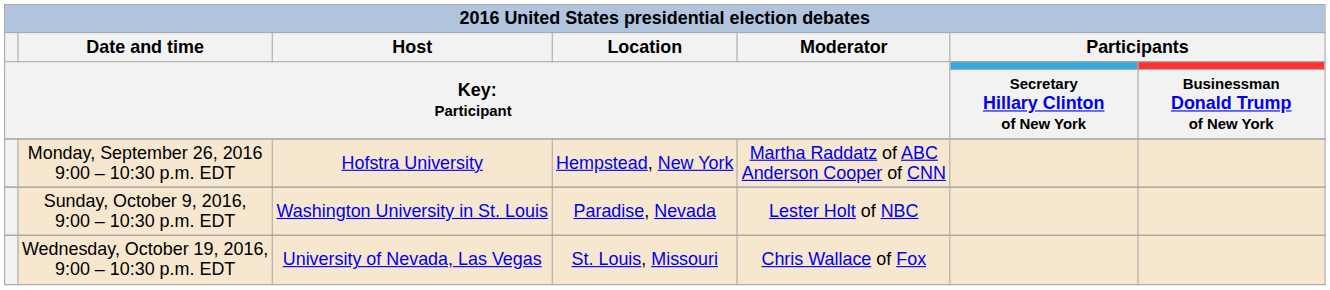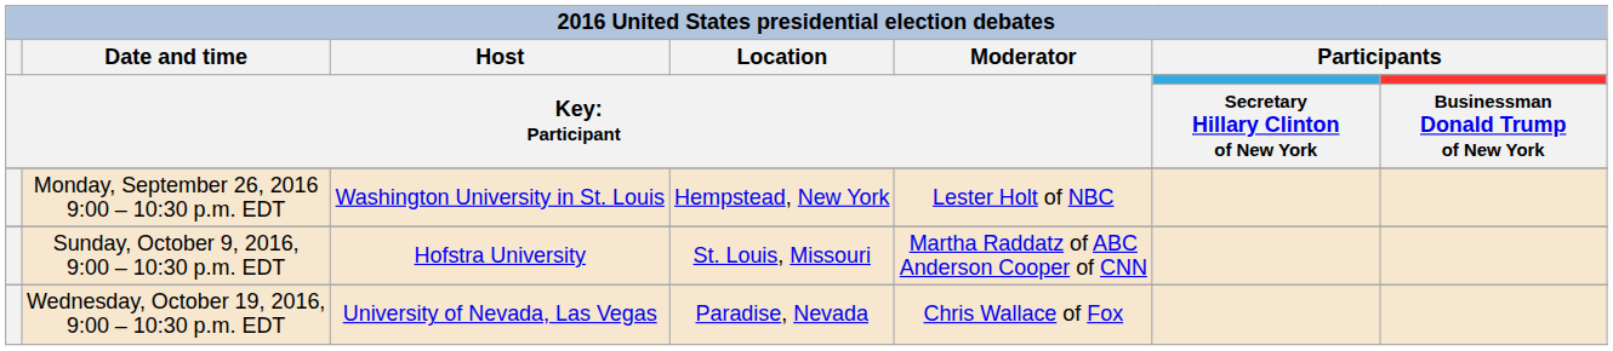 <table class="wikitable">
 <tr>
 <th style="background:#B0C4DE" colspan="16">2016 United States presidential election debates</th>
 </tr>
 <tr>
 <th style="white-space:nowrap;"> </th>
 <th>Date and time</th>
 <th>Host</th>
 <th>Location</th>
 <th>Moderator</th>
 <th scope="col" colspan="10">Participants</th>
 </tr>
 <tr>
 <th colspan="5" rowspan="2">Key:<br> <small>Participant  </small></th>
 <th scope="col" style="width:10em; background: #34AAE0;"><small><a href='#'></a></small></th>
 <th scope="col" style="width:10em; background: #FF3333;"><small><a href='#'></a></small></th>
 </tr>
 <tr>
 <th><small>Secretary</small><br><a href='#'>Hillary Clinton</a><br><small>of New York</small></th>
 <th><small>Businessman</small><br><a href='#'>Donald Trump</a><br><small>of New York</small></th>
 </tr>
 <tr>
 </tr>
 <tr bgcolor="#F7E7CE">
 <th></th>
 <td style="white-space:nowrap; text-align:center;">Monday, September 26, 2016<br>9:00 – 10:30 p.m. EDT</td>
-<td style="text-align:center;"><a href='#'>Hofstra University</a></td>
+<td style="text-align:center;"><a href='#'>Washington University in St. Louis</a></td>
 <td style="text-align:center;"><a href='#'>Hempstead</a>, <a href='#'>New York</a></td>
-<td style="text-align:center;"><a href='#'>Martha Raddatz</a> of <a href='#'>ABC</a><br><a href='#'>Anderson Cooper</a> of <a href='#'>CNN</a></td>
+<td style="text-align:center;"><a href='#'>Lester Holt</a> of <a href='#'>NBC</a></td>
 <td></td>
 <td></td>
 </tr>
 <tr>
 </tr>
 <tr bgcolor="#F7E7CE">
 <th></th>
 <td style="white-space:nowrap; text-align:center;">Sunday, October 9, 2016,<br>9:00 – 10:30 p.m. EDT</td>
-<td style="text-align:center;"><a href='#'>Washington University in St. Louis</a></td>
-<td style="text-align:center;"><a href='#'>Paradise</a>, <a href='#'>Nevada</a></td>
-<td style="text-align:center;"><a href='#'>Lester Holt</a> of <a href='#'>NBC</a></td>
+<td style="text-align:center;"><a href='#'>Hofstra University</a></td>
+<td style="text-align:center;"><a href='#'>St. Louis</a>, <a href='#'>Missouri</a></td>
+<td style="text-align:center;"><a href='#'>Martha Raddatz</a> of <a href='#'>ABC</a><br><a href='#'>Anderson Cooper</a> of <a href='#'>CNN</a></td>
 <td></td>
 <td></td>
 </tr>
 <tr>
 </tr>
 <tr bgcolor="#F7E7CE">
 <th></th>
 <td style="white-space:nowrap; text-align:center;">Wednesday, October 19, 2016,<br>9:00 – 10:30 p.m. EDT</td>
 <td style="text-align:center;"><a href='#'>University of Nevada, Las Vegas</a></td>
-<td style="text-align:center;"><a href='#'>St. Louis</a>, <a href='#'>Missouri</a></td>
+<td style="text-align:center;"><a href='#'>Paradise</a>, <a href='#'>Nevada</a></td>
 <td style="text-align:center;"><a href='#'>Chris Wallace</a> of <a href='#'>Fox</a></td>
 <td></td>
 <td></td>
 </tr>
 <tr>
 </tr>
 </table>
